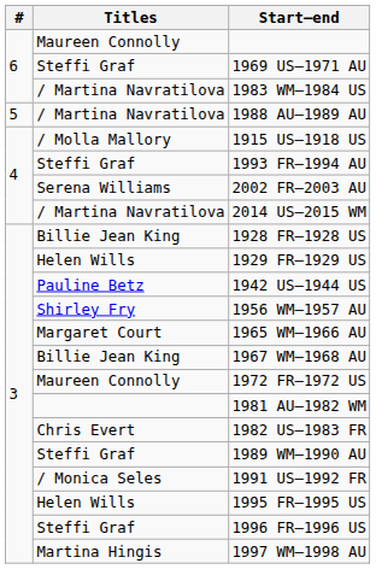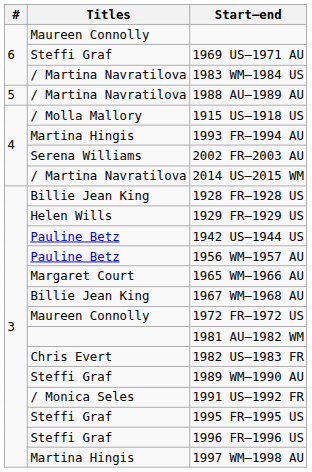 <table class=wikitable>
 <tr>
 <th style="width:18px;">#</th>
 <th>Titles</th>
 <th>Start–end</th>
 </tr>
 <tr>
 <td rowspan="3">6</td>
 <td> Maureen Connolly</td>
 <td></td>
 </tr>
 <tr>
 <td> Steffi Graf</td>
 <td>1969 US–1971 AU</td>
 </tr>
 <tr>
 <td>/ Martina Navratilova</td>
 <td>1983 WM–1984 US</td>
 </tr>
 <tr>
 <td>5</td>
 <td>/ Martina Navratilova</td>
 <td>1988 AU–1989 AU</td>
 </tr>
 <tr>
 <td rowspan="4">4</td>
 <td>/ Molla Mallory</td>
 <td>1915 US–1918 US</td>
 </tr>
 <tr>
-<td> Steffi Graf </td>
+<td> Martina Hingis</td>
 <td>1993 FR–1994 AU</td>
 </tr>
 <tr>
 <td> Serena Williams</td>
 <td>2002 FR–2003 AU</td>
 </tr>
 <tr>
 <td>/ Martina Navratilova</td>
 <td>2014 US–2015 WM</td>
 </tr>
 <tr>
 <td rowspan="14">3</td>
 <td> Billie Jean King </td>
 <td>1928 FR–1928 US</td>
 </tr>
 <tr>
 <td> Helen Wills </td>
 <td>1929 FR–1929 US</td>
 </tr>
 <tr>
 <td> <a href='#'>Pauline Betz</a></td>
 <td>1942 US–1944 US</td>
 </tr>
 <tr>
-<td> <a href='#'>Shirley Fry</a></td>
+<td> <a href='#'>Pauline Betz</a></td>
 <td>1956 WM–1957 AU</td>
 </tr>
 <tr>
 <td> Margaret Court </td>
 <td>1965 WM–1966 AU</td>
 </tr>
 <tr>
 <td> Billie Jean King</td>
 <td>1967 WM–1968 AU</td>
 </tr>
 <tr>
 <td> Maureen Connolly</td>
 <td>1972 FR–1972 US</td>
 </tr>
 <tr>
 <td></td>
 <td>1981 AU–1982 WM</td>
 </tr>
 <tr>
 <td> Chris Evert</td>
 <td>1982 US–1983 FR</td>
 </tr>
 <tr>
 <td> Steffi Graf </td>
 <td>1989 WM–1990 AU</td>
 </tr>
 <tr>
 <td>/ Monica Seles</td>
 <td>1991 US–1992 FR</td>
 </tr>
 <tr>
-<td> Helen Wills </td>
+<td> Steffi Graf </td>
 <td>1995 FR–1995 US</td>
 </tr>
 <tr>
 <td> Steffi Graf </td>
 <td>1996 FR–1996 US</td>
 </tr>
 <tr>
 <td> Martina Hingis</td>
 <td>1997 WM–1998 AU</td>
 </tr>
 </table>
